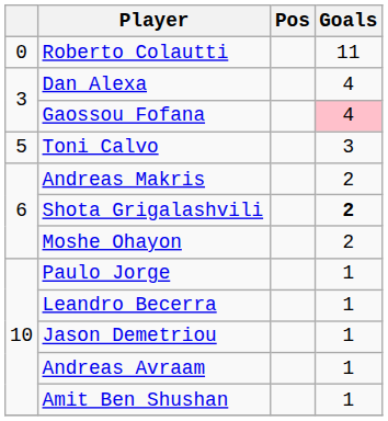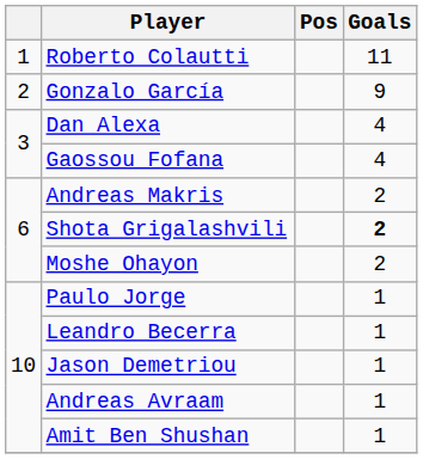 <table class="wikitable">
 <tr>
 <th></th>
 <th style="width:150px;">Player</th>
 <th>Pos</th>
 <th>Goals</th>
 </tr>
 <tr>
-<td align=center>0</td>
+<td align=center>1</td>
 <td> <a href='#'>Roberto Colautti</a></td>
 <td align=center></td>
 <td align=center>11</td>
+</tr>
+<tr>
+<td align=center>2</td>
+<td> <a href='#'>Gonzalo García</a></td>
+<td align=center></td>
+<td align=center>9</td>
 </tr>
 <tr>
 <td style="text-align:center;" rowspan="2">3</td>
 <td> <a href='#'>Dan Alexa</a></td>
 <td align=center></td>
 <td align=center>4</td>
 </tr>
 <tr>
 <td> <a href='#'>Gaossou Fofana</a></td>
 <td align=center></td>
-<td align=center style="background: pink;">4</td>
-</tr>
-<tr>
-<td align=center>5</td>
-<td> <a href='#'>Toni Calvo</a></td>
-<td align=center></td>
-<td align=center>3</td>
+<td align=center>4</td>
 </tr>
 <tr>
 <td style="text-align:center;" rowspan="3">6</td>
 <td> <a href='#'>Andreas Makris</a></td>
 <td align=center></td>
 <td align=center>2</td>
 </tr>
 <tr>
 <td> <a href='#'>Shota Grigalashvili</a></td>
 <td align=center></td>
 <td align=center><strong>2</strong></td>
 </tr>
 <tr>
 <td> <a href='#'>Moshe Ohayon</a></td>
 <td align=center></td>
 <td align=center>2</td>
 </tr>
 <tr>
 <td style="text-align:center;" rowspan="5">10</td>
 <td> <a href='#'>Paulo Jorge</a></td>
 <td align=center></td>
 <td align=center>1</td>
 </tr>
 <tr>
 <td> <a href='#'>Leandro Becerra</a></td>
 <td align=center></td>
 <td align=center>1</td>
 </tr>
 <tr>
 <td> <a href='#'>Jason Demetriou</a></td>
 <td align=center></td>
 <td align=center>1</td>
 </tr>
 <tr>
 <td> <a href='#'>Andreas Avraam</a></td>
 <td align=center></td>
 <td align=center>1</td>
 </tr>
 <tr>
 <td> <a href='#'>Amit Ben Shushan</a></td>
 <td align=center></td>
 <td align=center>1</td>
 </tr>
 <tr>
 </tr>
 </table>
